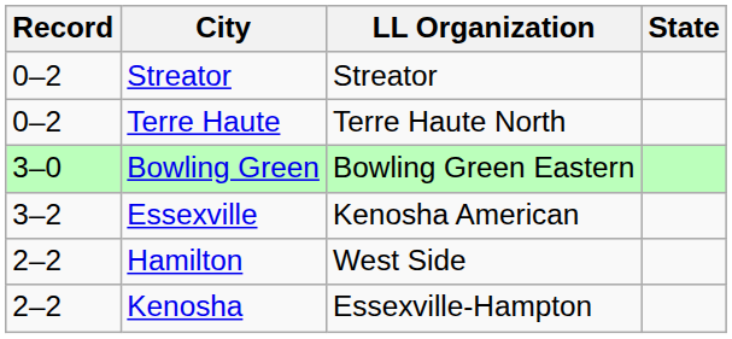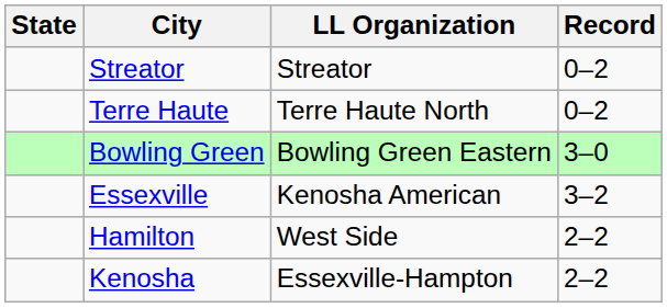 <table class="wikitable">
 <tr>
-<th>Record</th>
+<th>State</th>
 <th>City</th>
 <th>LL Organization</th>
-<th>State</th>
+<th>Record</th>
 </tr>
 <tr>
-<td>0–2</td>
+<td><strong></strong></td>
 <td><a href='#'>Streator</a></td>
 <td>Streator</td>
-<td><strong></strong></td>
+<td>0–2</td>
 </tr>
 <tr>
-<td>0–2</td>
+<td><strong></strong></td>
 <td><a href='#'>Terre Haute</a></td>
 <td>Terre Haute North</td>
-<td><strong></strong></td>
+<td>0–2</td>
 </tr>
 <tr bgcolor="bbffbb">
-<td>3–0</td>
+<td><strong></strong></td>
 <td><a href='#'>Bowling Green</a></td>
 <td>Bowling Green Eastern</td>
-<td><strong></strong></td>
+<td>3–0</td>
 </tr>
 <tr>
-<td>3–2</td>
+<td><strong></strong></td>
 <td><a href='#'>Essexville</a></td>
 <td>Kenosha American</td>
-<td><strong></strong></td>
+<td>3–2</td>
 </tr>
 <tr>
-<td>2–2</td>
+<td><strong></strong></td>
 <td><a href='#'>Hamilton</a></td>
 <td>West Side</td>
-<td><strong></strong></td>
+<td>2–2</td>
 </tr>
 <tr>
-<td>2–2</td>
+<td><strong></strong></td>
 <td><a href='#'>Kenosha</a></td>
 <td>Essexville-Hampton</td>
-<td><strong></strong></td>
+<td>2–2</td>
 </tr>
 </table>
